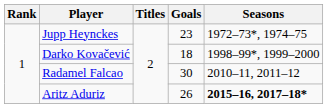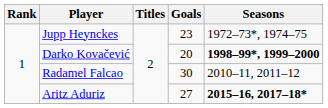 <table class="wikitable">
 <tr>
 <th>Rank</th>
 <th>Player</th>
 <th>Titles</th>
 <th>Goals</th>
 <th>Seasons</th>
 </tr>
 <tr>
 <td align=center rowspan=4>1</td>
 <td> <a href='#'>Jupp Heynckes</a></td>
 <td align=center rowspan=4>2</td>
 <td align=center>23</td>
 <td>1972–73*, 1974–75</td>
 </tr>
 <tr>
 <td> <a href='#'>Darko Kovačević</a></td>
-<td align=center>18</td>
-<td>1998–99*, 1999–2000</td>
+<td align=center>20</td>
+<td><strong>1998–99*, 1999–2000</strong></td>
 </tr>
 <tr>
 <td> <a href='#'>Radamel Falcao</a></td>
 <td align=center>30</td>
 <td>2010–11, 2011–12</td>
 </tr>
 <tr>
 <td> <a href='#'>Aritz Aduriz</a></td>
-<td align=center>26</td>
+<td align=center>27</td>
 <td><strong>2015–16, 2017–18*</strong></td>
 </tr>
 </table>
